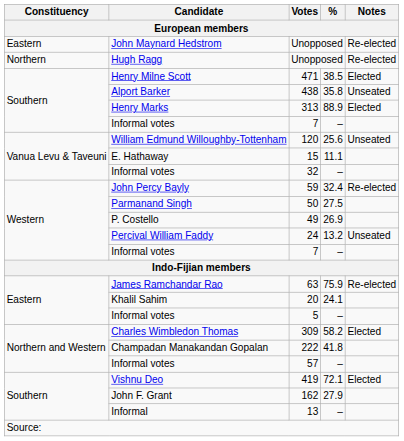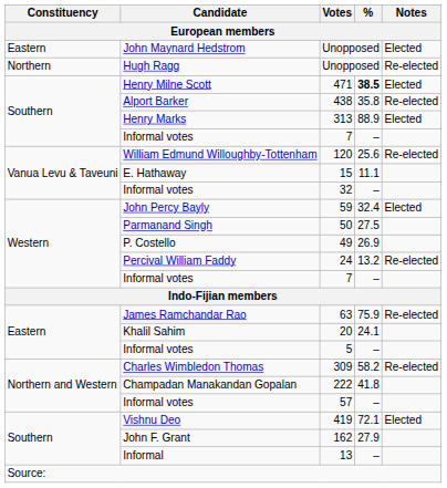 <table class=wikitable style=text-align:right>
 <tr>
 <th>Constituency</th>
 <th>Candidate</th>
 <th>Votes</th>
 <th>%</th>
 <th>Notes</th>
 </tr>
 <tr>
 <th colspan=5>European members</th>
 </tr>
 <tr>
 <td align=left>Eastern</td>
 <td align=left><a href='#'>John Maynard Hedstrom</a></td>
 <td colspan=2 align=center>Unopposed</td>
-<td align=left>Re-elected</td>
+<td align=left>Elected</td>
 </tr>
 <tr>
 <td align=left>Northern</td>
 <td align=left><a href='#'>Hugh Ragg</a></td>
 <td colspan=2 align=center>Unopposed</td>
 <td align=left>Re-elected</td>
 </tr>
 <tr>
 <td align=left rowspan=4>Southern</td>
 <td align=left><a href='#'>Henry Milne Scott</a></td>
 <td>471</td>
-<td>38.5</td>
+<td><strong>38.5</strong></td>
 <td align=left>Elected</td>
 </tr>
 <tr>
 <td align=left><a href='#'>Alport Barker</a></td>
 <td>438</td>
 <td>35.8</td>
-<td align=left>Unseated</td>
+<td align=left>Re-elected</td>
 </tr>
 <tr>
 <td align=left><a href='#'>Henry Marks</a></td>
 <td>313</td>
 <td>88.9</td>
 <td align=left>Elected</td>
 </tr>
 <tr>
 <td align=left>Informal votes</td>
 <td>7</td>
 <td>–</td>
 <td></td>
 </tr>
 <tr>
 <td align=left rowspan=3>Vanua Levu & Taveuni</td>
 <td align=left><a href='#'>William Edmund Willoughby-Tottenham</a></td>
 <td>120</td>
 <td>25.6</td>
-<td align=left>Unseated</td>
+<td align=left>Re-elected</td>
 </tr>
 <tr>
 <td align=left>E. Hathaway</td>
 <td>15</td>
 <td>11.1</td>
 <td></td>
 </tr>
 <tr>
 <td align=left>Informal votes</td>
 <td>32</td>
 <td>–</td>
 <td></td>
 </tr>
 <tr>
 <td align=left rowspan=5>Western</td>
 <td align=left><a href='#'>John Percy Bayly</a></td>
 <td>59</td>
 <td>32.4</td>
-<td align=left>Re-elected</td>
+<td align=left>Elected</td>
 </tr>
 <tr>
 <td align=left><a href='#'>Parmanand Singh</a></td>
 <td>50</td>
 <td>27.5</td>
 <td></td>
 </tr>
 <tr>
 <td align=left>P. Costello</td>
 <td>49</td>
 <td>26.9</td>
 <td></td>
 </tr>
 <tr>
 <td align=left><a href='#'>Percival William Faddy</a></td>
 <td>24</td>
 <td>13.2</td>
-<td align=left>Unseated</td>
+<td align=left>Re-elected</td>
 </tr>
 <tr>
 <td align=left>Informal votes</td>
 <td>7</td>
 <td>–</td>
 <td></td>
 </tr>
 <tr>
 <th colspan=5>Indo-Fijian members</th>
 </tr>
 <tr>
 <td rowspan=3 align=left>Eastern</td>
 <td align=left><a href='#'>James Ramchandar Rao</a></td>
 <td>63</td>
 <td>75.9</td>
 <td align=left>Re-elected</td>
 </tr>
 <tr>
 <td align=left>Khalil Sahim</td>
 <td>20</td>
 <td>24.1</td>
 <td></td>
 </tr>
 <tr>
 <td align=left>Informal votes</td>
 <td>5</td>
 <td>–</td>
 <td></td>
 </tr>
 <tr>
 <td align=left rowspan=3>Northern and Western</td>
 <td align=left><a href='#'>Charles Wimbledon Thomas</a></td>
 <td>309</td>
 <td>58.2</td>
-<td align=left>Elected</td>
+<td align=left>Re-elected</td>
 </tr>
 <tr>
 <td align=left>Champadan Manakandan Gopalan</td>
 <td>222</td>
 <td>41.8</td>
 <td></td>
 </tr>
 <tr>
 <td align=left>Informal votes</td>
 <td>57</td>
 <td>–</td>
 <td></td>
 </tr>
 <tr>
 <td align=left rowspan=3>Southern</td>
 <td align=left><a href='#'>Vishnu Deo</a></td>
 <td>419</td>
 <td>72.1</td>
 <td align=left>Elected</td>
 </tr>
 <tr>
 <td align=left>John F. Grant</td>
 <td>162</td>
 <td>27.9</td>
 <td></td>
 </tr>
 <tr>
 <td align=left>Informal</td>
 <td>13</td>
 <td>–</td>
 <td></td>
 </tr>
 <tr>
 <td align=left colspan=5>Source: </td>
 </tr>
 </table>
